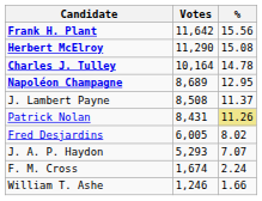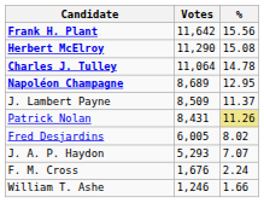 <table class="wikitable">
 <tr>
 <th style="width: 200px">Candidate</th>
 <th style="width: 50px">Votes</th>
 <th style="width: 40px">%</th>
 </tr>
 <tr>
 <td><strong><a href='#'>Frank H. Plant</a></strong></td>
 <td>11,642</td>
 <td>15.56</td>
 </tr>
 <tr>
 <td><strong><a href='#'>Herbert McElroy</a></strong></td>
 <td>11,290</td>
 <td>15.08</td>
 </tr>
 <tr>
 <td><strong><a href='#'>Charles J. Tulley</a></strong></td>
-<td>10,164</td>
+<td>11,064</td>
 <td>14.78</td>
 </tr>
 <tr>
 <td><strong><a href='#'>Napoléon Champagne</a></strong></td>
 <td>8,689</td>
 <td>12.95</td>
 </tr>
 <tr>
 <td>J. Lambert Payne</td>
-<td>8,508</td>
+<td>8,509</td>
 <td>11.37</td>
 </tr>
 <tr>
 <td><a href='#'>Patrick Nolan</a></td>
 <td>8,431</td>
 <td style="background: khaki;">11.26</td>
 </tr>
 <tr>
 <td><a href='#'>Fred Desjardins</a></td>
 <td>6,005</td>
 <td>8.02</td>
 </tr>
 <tr>
 <td>J. A. P. Haydon</td>
 <td>5,293</td>
 <td>7.07</td>
 </tr>
 <tr>
 <td>F. M. Cross</td>
-<td>1,674</td>
+<td>1,676</td>
 <td>2.24</td>
 </tr>
 <tr>
 <td>William T. Ashe</td>
 <td>1,246</td>
 <td>1.66</td>
 </tr>
 </table>
